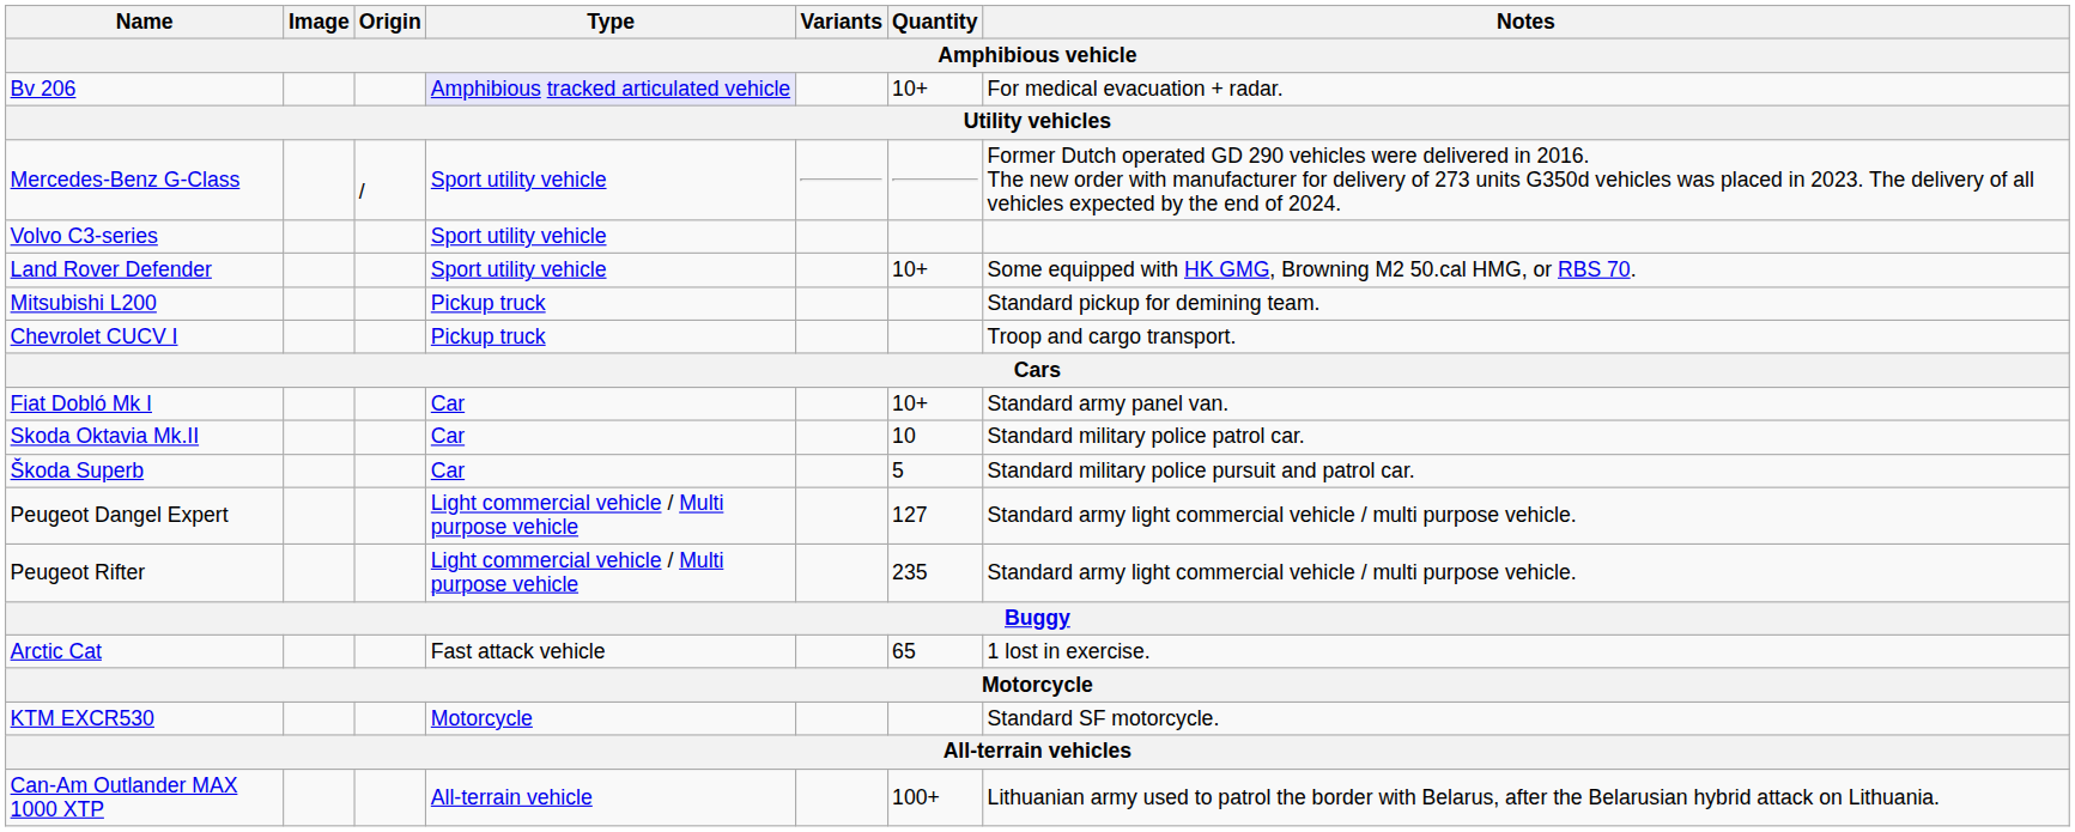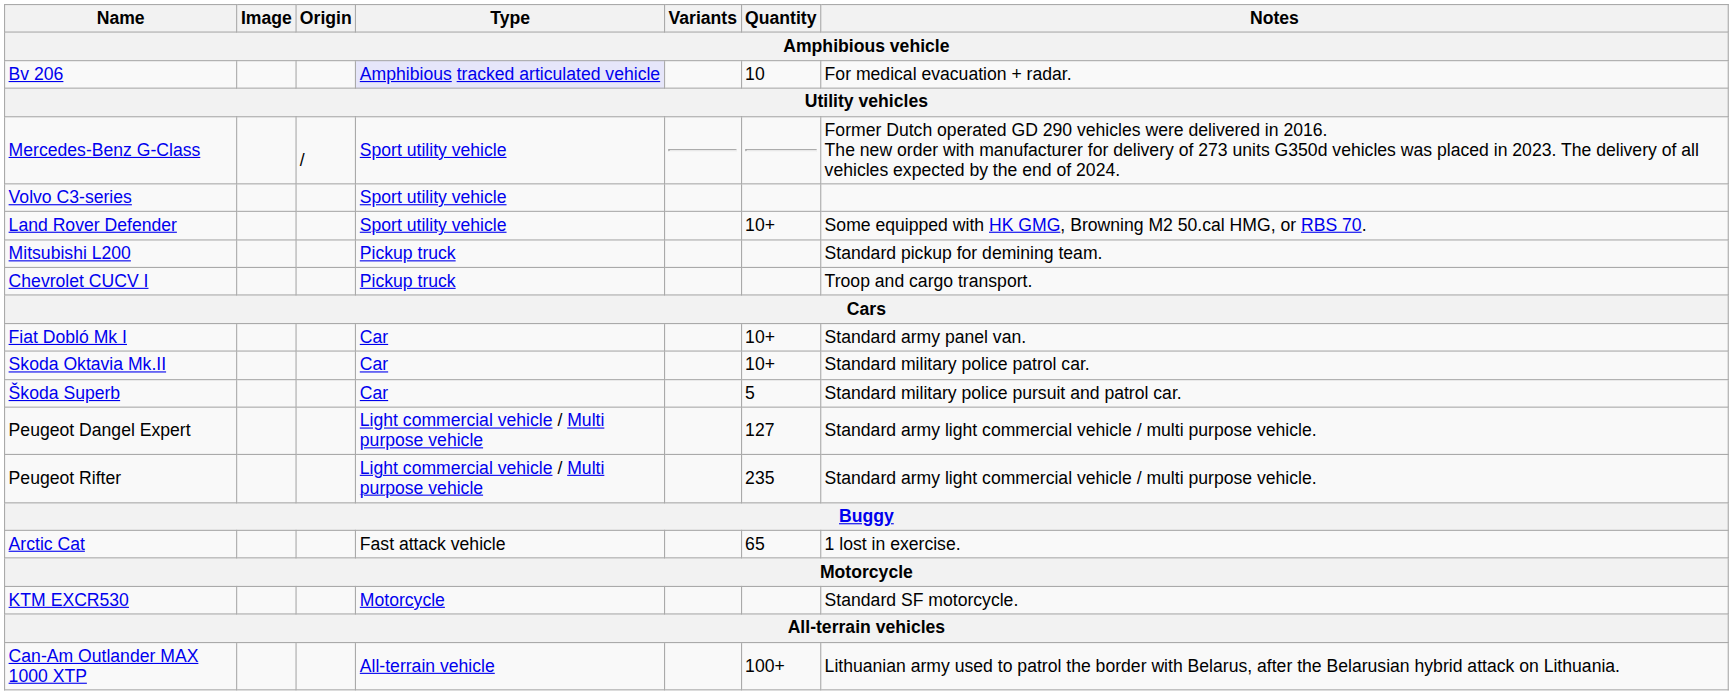 <table class="wikitable">
 <tr>
 <th>Name</th>
 <th>Image</th>
 <th>Origin</th>
 <th>Type</th>
 <th>Variants</th>
 <th>Quantity</th>
 <th>Notes</th>
 </tr>
 <tr>
 <th colspan="7">Amphibious vehicle</th>
 </tr>
 <tr>
 <td><a href='#'>Bv 206</a></td>
 <td></td>
 <td><br></td>
 <td style="background: lavender;"><a href='#'>Amphibious</a> <a href='#'>tracked articulated vehicle</a></td>
 <td></td>
-<td>10+</td>
+<td>10</td>
 <td>For medical evacuation + radar.</td>
 </tr>
 <tr>
 <th colspan="7">Utility vehicles</th>
 </tr>
 <tr>
 <td><a href='#'>Mercedes-Benz G-Class</a></td>
 <td></td>
 <td><br> /<br></td>
 <td><a href='#'>Sport utility vehicle</a></td>
 <td><hr></td>
 <td><hr></td>
 <td>Former Dutch operated GD 290 vehicles were delivered in 2016.<br>The new order with manufacturer for delivery of 273 units G350d vehicles was placed in 2023. The delivery of all vehicles expected by the end of 2024.</td>
 </tr>
 <tr>
 <td><a href='#'>Volvo C3-series</a></td>
 <td></td>
 <td></td>
 <td><a href='#'>Sport utility vehicle</a></td>
 <td></td>
 <td></td>
 <td></td>
 </tr>
 <tr>
 <td><a href='#'>Land Rover Defender</a></td>
 <td><br></td>
 <td></td>
 <td><a href='#'>Sport utility vehicle</a></td>
 <td></td>
 <td>10+</td>
 <td>Some equipped with <a href='#'>HK GMG</a>, Browning M2 50.cal HMG, or <a href='#'>RBS 70</a>.</td>
 </tr>
 <tr>
 <td><a href='#'>Mitsubishi L200</a></td>
 <td></td>
 <td></td>
 <td><a href='#'>Pickup truck</a></td>
 <td></td>
 <td></td>
 <td>Standard pickup for demining team.</td>
 </tr>
 <tr>
 <td><a href='#'>Chevrolet CUCV I</a></td>
 <td></td>
 <td></td>
 <td><a href='#'>Pickup truck</a></td>
 <td></td>
 <td></td>
 <td>Troop and cargo transport.</td>
 </tr>
 <tr>
 <th colspan="7">Cars</th>
 </tr>
 <tr>
 <td><a href='#'>Fiat Dobló Mk I</a></td>
 <td></td>
 <td></td>
 <td><a href='#'>Car</a></td>
 <td></td>
 <td>10+</td>
 <td>Standard army panel van.</td>
 </tr>
 <tr>
 <td><a href='#'>Skoda Oktavia Mk.II</a></td>
 <td></td>
 <td></td>
 <td><a href='#'>Car</a></td>
 <td></td>
-<td>10</td>
+<td>10+</td>
 <td>Standard military police patrol car.</td>
 </tr>
 <tr>
 <td><a href='#'>Škoda Superb</a></td>
 <td></td>
 <td></td>
 <td><a href='#'>Car</a></td>
 <td></td>
 <td>5</td>
 <td>Standard military police pursuit and patrol car.</td>
 </tr>
 <tr>
 <td>Peugeot Dangel Expert</td>
 <td></td>
 <td></td>
 <td><a href='#'>Light commercial vehicle</a> / <a href='#'>Multi purpose vehicle</a></td>
 <td></td>
 <td>127</td>
 <td>Standard army light commercial vehicle / multi purpose vehicle.</td>
 </tr>
 <tr>
 <td>Peugeot Rifter</td>
 <td></td>
 <td></td>
 <td><a href='#'>Light commercial vehicle</a> / <a href='#'>Multi purpose vehicle</a></td>
 <td></td>
 <td>235</td>
 <td>Standard army light commercial vehicle / multi purpose vehicle.</td>
 </tr>
 <tr>
 <th colspan="7"><a href='#'>Buggy</a></th>
 </tr>
 <tr>
 <td><a href='#'>Arctic Cat</a></td>
 <td></td>
 <td><br></td>
 <td>Fast attack vehicle</td>
 <td></td>
 <td>65</td>
 <td>1 lost in exercise.</td>
 </tr>
 <tr>
 <th colspan="7">Motorcycle</th>
 </tr>
 <tr>
 <td><a href='#'>KTM EXCR530</a></td>
 <td></td>
 <td></td>
 <td><a href='#'>Motorcycle</a></td>
 <td></td>
 <td></td>
 <td>Standard SF motorcycle.</td>
 </tr>
 <tr>
 <th colspan="7">All-terrain vehicles</th>
 </tr>
 <tr>
 <td><a href='#'>Can-Am Outlander MAX 1000 XTP</a></td>
 <td></td>
 <td></td>
 <td><a href='#'>All-terrain vehicle</a></td>
 <td></td>
 <td>100+</td>
 <td>Lithuanian army used to patrol the border with Belarus, after the Belarusian hybrid attack on Lithuania.</td>
 </tr>
 </table>
